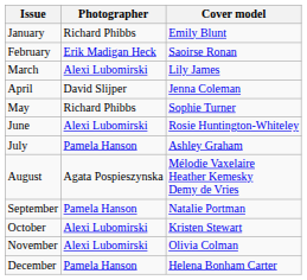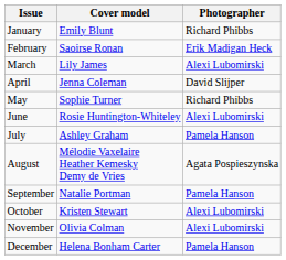 <table class="sortable wikitable">
 <tr>
 <th>Issue</th>
+<th>Cover model</th>
 <th>Photographer</th>
-<th>Cover model</th>
 </tr>
 <tr>
 <td>January</td>
+<td><a href='#'>Emily Blunt</a></td>
 <td>Richard Phibbs</td>
-<td><a href='#'>Emily Blunt</a></td>
 </tr>
 <tr>
 <td>February</td>
+<td><a href='#'>Saoirse Ronan</a></td>
 <td><a href='#'>Erik Madigan Heck</a></td>
-<td><a href='#'>Saoirse Ronan</a></td>
 </tr>
 <tr>
 <td>March</td>
+<td><a href='#'>Lily James</a></td>
 <td><a href='#'>Alexi Lubomirski</a></td>
-<td><a href='#'>Lily James</a></td>
 </tr>
 <tr>
 <td>April</td>
+<td><a href='#'>Jenna Coleman</a></td>
 <td>David Slijper</td>
-<td><a href='#'>Jenna Coleman</a></td>
 </tr>
 <tr>
 <td>May</td>
+<td><a href='#'>Sophie Turner</a></td>
 <td>Richard Phibbs</td>
-<td><a href='#'>Sophie Turner</a></td>
 </tr>
 <tr>
 <td>June</td>
+<td><a href='#'>Rosie Huntington-Whiteley</a></td>
 <td><a href='#'>Alexi Lubomirski</a></td>
-<td><a href='#'>Rosie Huntington-Whiteley</a></td>
 </tr>
 <tr>
 <td>July</td>
+<td><a href='#'>Ashley Graham</a></td>
 <td><a href='#'>Pamela Hanson</a></td>
-<td><a href='#'>Ashley Graham</a></td>
 </tr>
 <tr>
 <td>August</td>
+<td><a href='#'>Mélodie Vaxelaire</a><br><a href='#'>Heather Kemesky</a><br><a href='#'>Demy de Vries</a></td>
 <td>Agata Pospieszynska</td>
-<td><a href='#'>Mélodie Vaxelaire</a><br><a href='#'>Heather Kemesky</a><br><a href='#'>Demy de Vries</a></td>
 </tr>
 <tr>
 <td>September</td>
+<td><a href='#'>Natalie Portman</a></td>
 <td><a href='#'>Pamela Hanson</a></td>
-<td><a href='#'>Natalie Portman</a></td>
 </tr>
 <tr>
 <td>October</td>
+<td><a href='#'>Kristen Stewart</a></td>
 <td><a href='#'>Alexi Lubomirski</a></td>
-<td><a href='#'>Kristen Stewart</a></td>
 </tr>
 <tr>
 <td>November</td>
+<td><a href='#'>Olivia Colman</a></td>
 <td><a href='#'>Alexi Lubomirski</a></td>
-<td><a href='#'>Olivia Colman</a></td>
 </tr>
 <tr>
 <td>December</td>
+<td><a href='#'>Helena Bonham Carter</a></td>
 <td><a href='#'>Pamela Hanson</a></td>
-<td><a href='#'>Helena Bonham Carter</a></td>
 </tr>
 </table>
